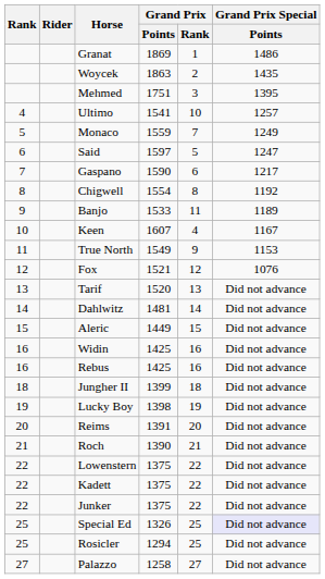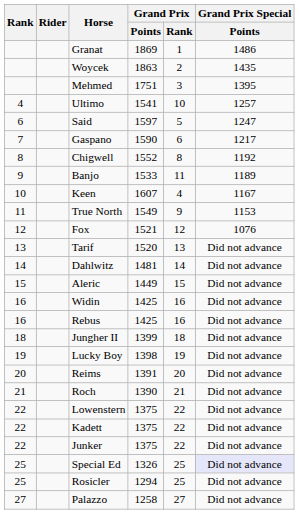 <table class="wikitable sortable" style="text-align:center;">
 <tr>
 <th rowspan=2>Rank</th>
 <th rowspan=2>Rider</th>
 <th rowspan=2>Horse</th>
 <th colspan=2>Grand Prix</th>
 <th>Grand Prix Special</th>
 </tr>
 <tr>
 <th>Points</th>
 <th>Rank</th>
 <th>Points</th>
 </tr>
 <tr>
 <td></td>
 <td align=left></td>
 <td align=left>Granat</td>
 <td>1869</td>
 <td>1</td>
 <td>1486</td>
 </tr>
 <tr>
 <td></td>
 <td align=left></td>
 <td align=left>Woycek</td>
 <td>1863</td>
 <td>2</td>
 <td>1435</td>
 </tr>
 <tr>
 <td></td>
 <td align=left></td>
 <td align=left>Mehmed</td>
 <td>1751</td>
 <td>3</td>
 <td>1395</td>
 </tr>
 <tr>
 <td>4</td>
 <td align=left></td>
 <td align=left>Ultimo</td>
 <td>1541</td>
 <td>10</td>
 <td>1257</td>
 </tr>
 <tr>
-<td>5</td>
-<td align=left></td>
-<td align=left>Monaco</td>
-<td>1559</td>
-<td>7</td>
-<td>1249</td>
-</tr>
-<tr>
 <td>6</td>
 <td align=left></td>
 <td align=left>Said</td>
 <td>1597</td>
 <td>5</td>
 <td>1247</td>
 </tr>
 <tr>
 <td>7</td>
 <td align=left></td>
 <td align=left>Gaspano</td>
 <td>1590</td>
 <td>6</td>
 <td>1217</td>
 </tr>
 <tr>
 <td>8</td>
 <td align=left></td>
 <td align=left>Chigwell</td>
-<td>1554</td>
+<td>1552</td>
 <td>8</td>
 <td>1192</td>
 </tr>
 <tr>
 <td>9</td>
 <td align=left></td>
 <td align=left>Banjo</td>
 <td>1533</td>
 <td>11</td>
 <td>1189</td>
 </tr>
 <tr>
 <td>10</td>
 <td align=left></td>
 <td align=left>Keen</td>
 <td>1607</td>
 <td>4</td>
 <td>1167</td>
 </tr>
 <tr>
 <td>11</td>
 <td align=left></td>
 <td align=left>True North</td>
 <td>1549</td>
 <td>9</td>
 <td>1153</td>
 </tr>
 <tr>
 <td>12</td>
 <td align=left></td>
 <td align=left>Fox</td>
 <td>1521</td>
 <td>12</td>
 <td>1076</td>
 </tr>
 <tr>
 <td>13</td>
 <td align=left></td>
 <td align=left>Tarif</td>
 <td>1520</td>
 <td>13</td>
 <td>Did not advance</td>
 </tr>
 <tr>
 <td>14</td>
 <td align=left></td>
 <td align=left>Dahlwitz</td>
 <td>1481</td>
 <td>14</td>
 <td>Did not advance</td>
 </tr>
 <tr>
 <td>15</td>
 <td align=left></td>
 <td align=left>Aleric</td>
 <td>1449</td>
 <td>15</td>
 <td>Did not advance</td>
 </tr>
 <tr>
 <td>16</td>
 <td align=left></td>
 <td align=left>Widin</td>
 <td>1425</td>
 <td>16</td>
 <td>Did not advance</td>
 </tr>
 <tr>
 <td>16</td>
 <td align=left></td>
 <td align=left>Rebus</td>
 <td>1425</td>
 <td>16</td>
 <td>Did not advance</td>
 </tr>
 <tr>
 <td>18</td>
 <td align=left></td>
 <td align=left>Jungher II</td>
 <td>1399</td>
 <td>18</td>
 <td>Did not advance</td>
 </tr>
 <tr>
 <td>19</td>
 <td align=left></td>
 <td align=left>Lucky Boy</td>
 <td>1398</td>
 <td>19</td>
 <td>Did not advance</td>
 </tr>
 <tr>
 <td>20</td>
 <td align=left></td>
 <td align=left>Reims</td>
 <td>1391</td>
 <td>20</td>
 <td>Did not advance</td>
 </tr>
 <tr>
 <td>21</td>
 <td align=left></td>
 <td align=left>Roch</td>
 <td>1390</td>
 <td>21</td>
 <td>Did not advance</td>
 </tr>
 <tr>
 <td>22</td>
 <td align=left></td>
 <td align=left>Lowenstern</td>
 <td>1375</td>
 <td>22</td>
 <td>Did not advance</td>
 </tr>
 <tr>
 <td>22</td>
 <td align=left></td>
 <td align=left>Kadett</td>
 <td>1375</td>
 <td>22</td>
 <td>Did not advance</td>
 </tr>
 <tr>
 <td>22</td>
 <td align=left></td>
 <td align=left>Junker</td>
 <td>1375</td>
 <td>22</td>
 <td>Did not advance</td>
 </tr>
 <tr>
 <td>25</td>
 <td align=left></td>
 <td align=left>Special Ed</td>
 <td>1326</td>
 <td>25</td>
 <td style="background: lavender;">Did not advance</td>
 </tr>
 <tr>
 <td>25</td>
 <td align=left></td>
 <td align=left>Rosicler</td>
 <td>1294</td>
 <td>25</td>
 <td>Did not advance</td>
 </tr>
 <tr>
 <td>27</td>
 <td align=left></td>
 <td align=left>Palazzo</td>
 <td>1258</td>
 <td>27</td>
 <td>Did not advance</td>
 </tr>
 </table>
